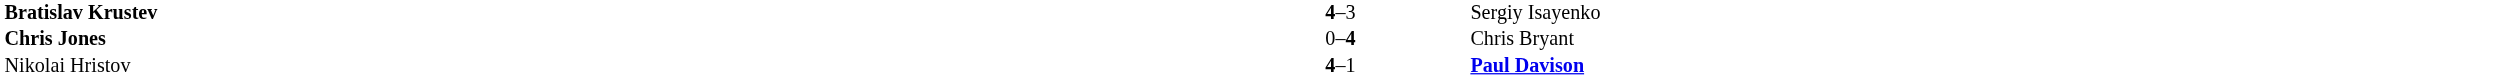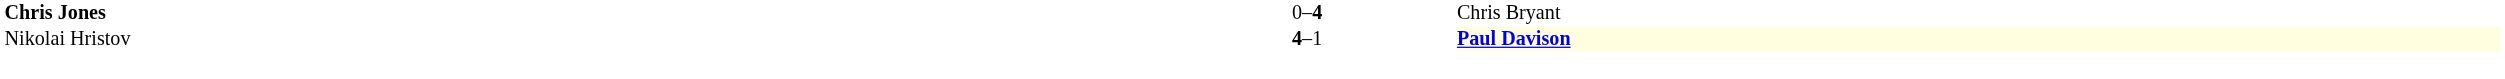 <table width="100%" cellspacing="1">
 <tr>
 <th width45%></th>
 <th width10%></th>
 <th width45%></th>
-</tr>
-<tr>
-<td> <strong>Bratislav Krustev</strong></td>
-<td align="center"><strong>4</strong>–3</td>
-<td> Sergiy Isayenko</td>
 </tr>
 <tr>
 <td> <strong>Chris Jones</strong></td>
 <td align="center">0–<strong>4</strong></td>
 <td> Chris Bryant</td>
 </tr>
 <tr>
 <td> Nikolai Hristov</td>
 <td align="center"><strong>4</strong>–1</td>
-<td> <strong><a href='#'>Paul Davison</a></strong></td>
+<td style="background: lightyellow;"> <strong><a href='#'>Paul Davison</a></strong></td>
 </tr>
 </table>
